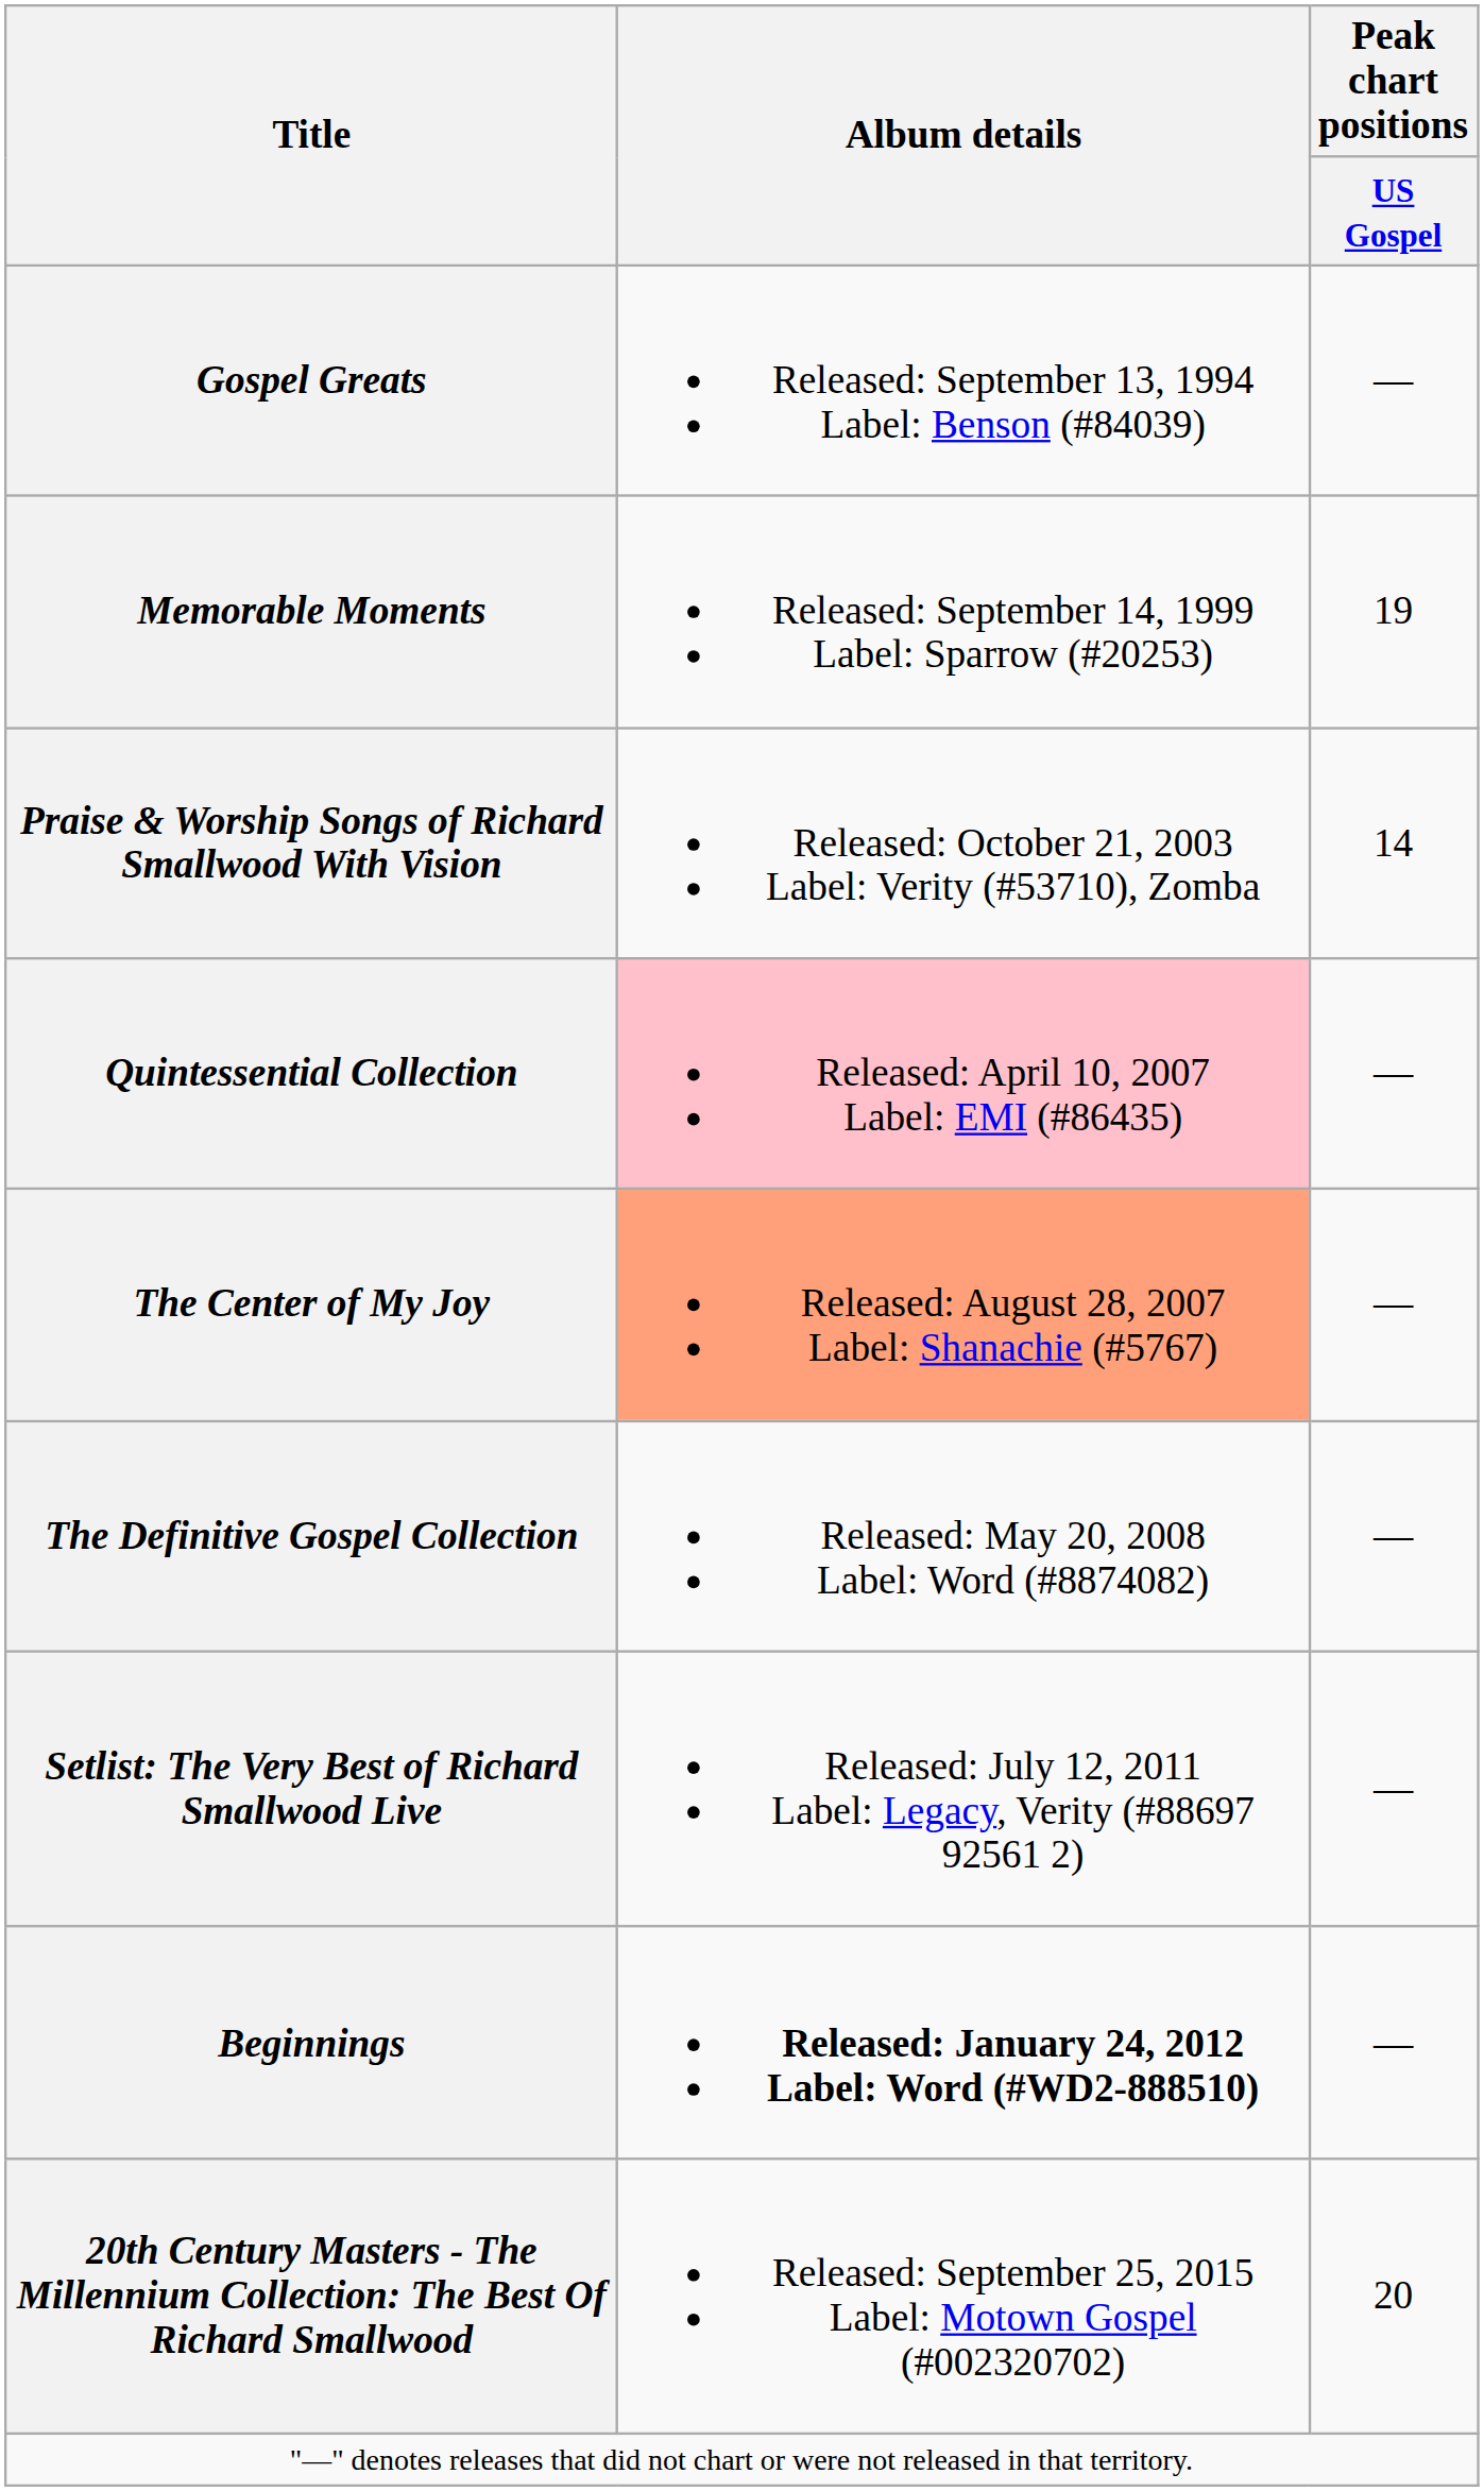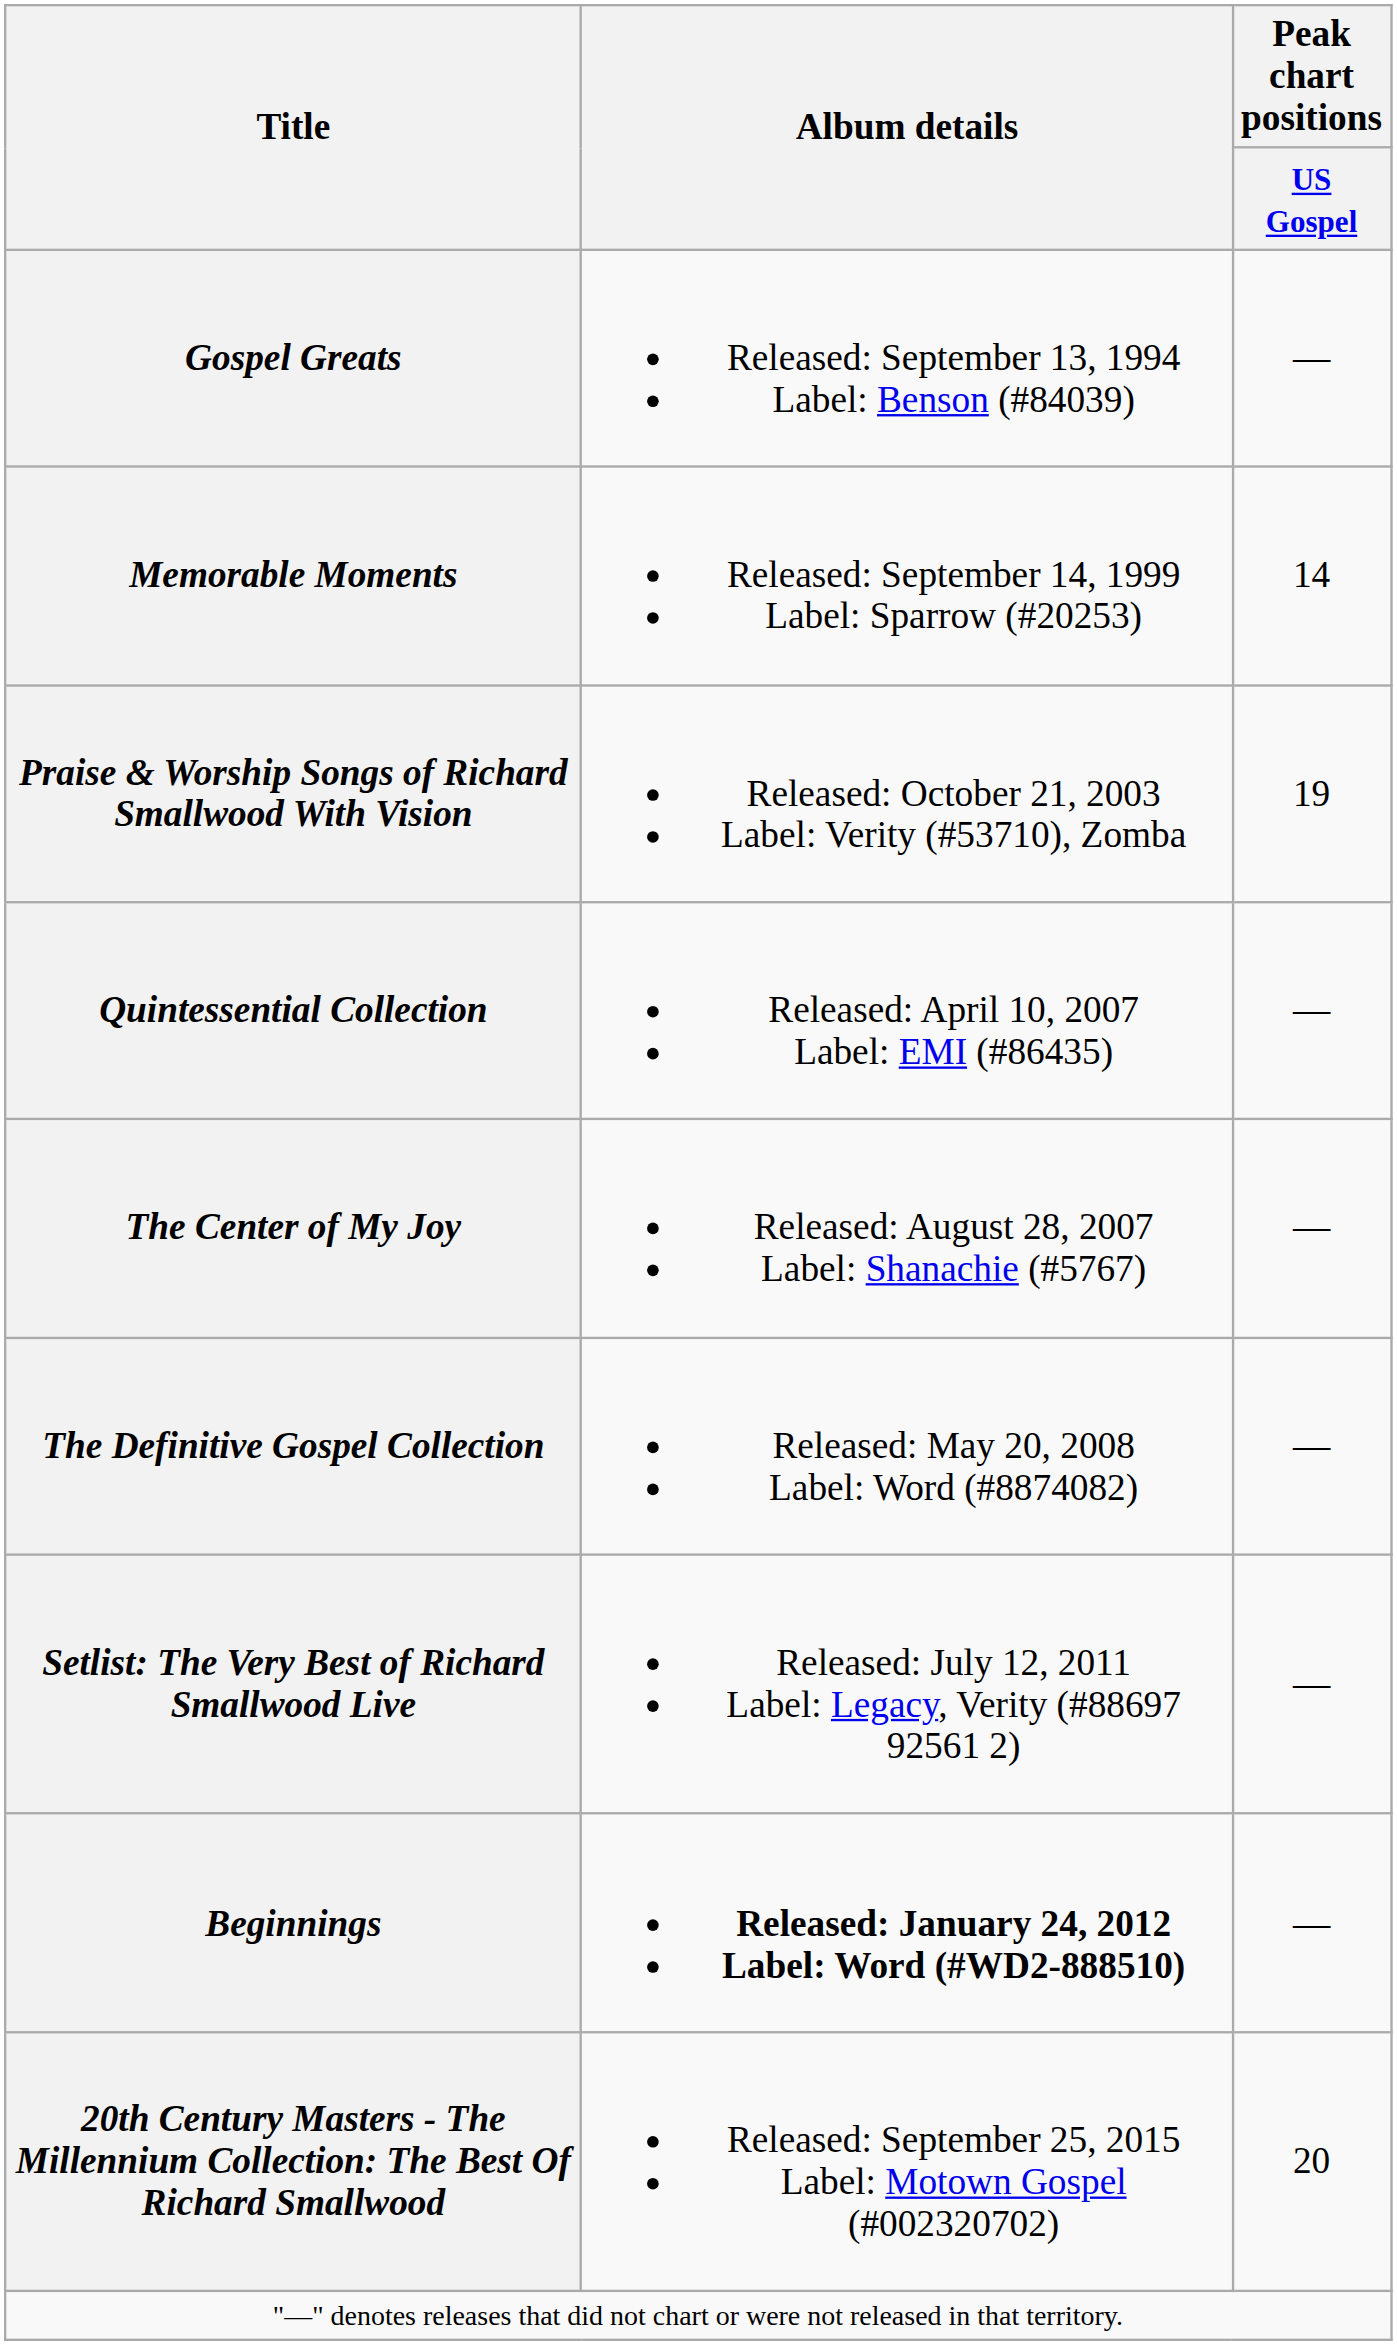 <table class="wikitable plainrowheaders" style="text-align:center;" border="1">
 <tr>
 <th scope="col" rowspan="2" style="width:15em;">Title</th>
 <th scope="col" rowspan="2" style="width:17em;">Album details</th>
 <th scope="col" colspan="1">Peak chart positions</th>
 </tr>
 <tr>
 <th style="width:35px;"><small><a href='#'>US<br>Gospel</a></small><br></th>
 </tr>
 <tr>
 <th scope="row"><em>Gospel Greats</em><br></th>
 <td><br><ul><li>Released: September 13, 1994</li><li>Label: <a href='#'>Benson</a> (#84039)</li></ul></td>
 <td>—</td>
 </tr>
 <tr>
 <th scope="row"><em>Memorable Moments</em></th>
 <td><br><ul><li>Released: September 14, 1999</li><li>Label: Sparrow (#20253)</li></ul></td>
-<td>19</td>
+<td>14</td>
 </tr>
 <tr>
 <th scope="row"><em>Praise & Worship Songs of Richard Smallwood With Vision</em><br></th>
 <td><br><ul><li>Released: October 21, 2003</li><li>Label: Verity (#53710), Zomba</li></ul></td>
-<td>14</td>
+<td>19</td>
 </tr>
 <tr>
 <th scope="row"><em>Quintessential Collection</em></th>
-<td style="background: pink;"><br><ul><li>Released: April 10, 2007</li><li>Label: <a href='#'>EMI</a> (#86435)</li></ul></td>
+<td><br><ul><li>Released: April 10, 2007</li><li>Label: <a href='#'>EMI</a> (#86435)</li></ul></td>
 <td>—</td>
 </tr>
 <tr>
 <th scope="row"><em>The Center of My Joy</em><br></th>
-<td style="background: lightsalmon;"><br><ul><li>Released: August 28, 2007</li><li>Label: <a href='#'>Shanachie</a> (#5767)</li></ul></td>
+<td><br><ul><li>Released: August 28, 2007</li><li>Label: <a href='#'>Shanachie</a> (#5767)</li></ul></td>
 <td>—</td>
 </tr>
 <tr>
 <th scope="row"><em>The Definitive Gospel Collection</em></th>
 <td><br><ul><li>Released: May 20, 2008</li><li>Label: Word (#8874082)</li></ul></td>
 <td>—</td>
 </tr>
 <tr>
 <th scope="row"><em>Setlist: The Very Best of Richard Smallwood Live</em></th>
 <td><br><ul><li>Released: July 12, 2011</li><li>Label: <a href='#'>Legacy</a>, Verity (#88697 92561 2)</li></ul></td>
 <td>—</td>
 </tr>
 <tr>
 <th scope="row"><em>Beginnings</em></th>
 <td><strong><br><ul><li>Released: January 24, 2012</li><li>Label: Word (#WD2-888510)</li></ul></strong></td>
 <td>—</td>
 </tr>
 <tr>
 <th scope="row"><em>20th Century Masters - The Millennium Collection: The Best Of Richard Smallwood</em></th>
 <td><br><ul><li>Released: September 25, 2015</li><li>Label: <a href='#'>Motown Gospel</a> (#002320702)</li></ul></td>
 <td>20</td>
 </tr>
 <tr>
 <td colspan="9" style="text-align:center; font-size:9pt;">"—" denotes releases that did not chart or were not released in that territory.</td>
 </tr>
 </table>
